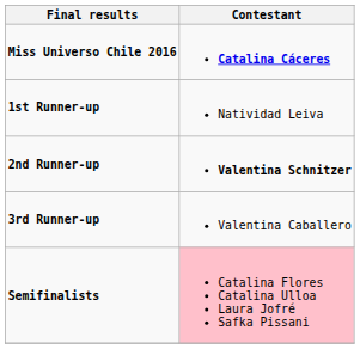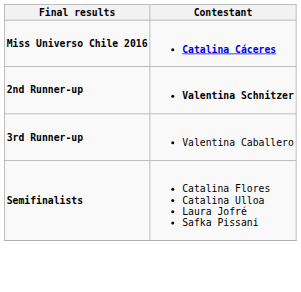 <table class="wikitable">
 <tr>
 <th>Final results</th>
 <th>Contestant</th>
 </tr>
 <tr>
 <td><strong>Miss Universo Chile 2016</strong></td>
 <td><br><ul><li><strong><a href='#'>Catalina Cáceres</a></strong></li></ul></td>
-</tr>
-<tr>
-<td><strong>1st Runner-up</strong></td>
-<td><br><ul><li>Natividad Leiva</li></ul></td>
 </tr>
 <tr>
 <td><strong>2nd Runner-up</strong></td>
 <td><strong><br><ul><li>Valentina Schnitzer</li></ul></strong></td>
 </tr>
 <tr>
 <td><strong>3rd Runner-up</strong></td>
 <td><br><ul><li>Valentina Caballero</li></ul></td>
 </tr>
 <tr>
 <td><strong>Semifinalists</strong></td>
-<td style="background: pink;"><br><ul><li>Catalina Flores</li><li>Catalina Ulloa</li><li>Laura Jofré</li><li>Safka Pissani</li></ul></td>
+<td><br><ul><li>Catalina Flores</li><li>Catalina Ulloa</li><li>Laura Jofré</li><li>Safka Pissani</li></ul></td>
 </tr>
 <tr>
 </tr>
 </table>
